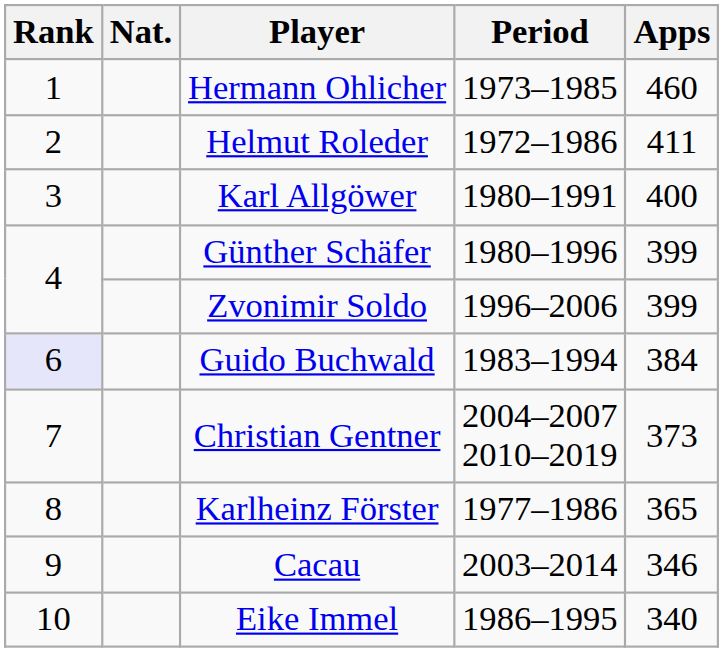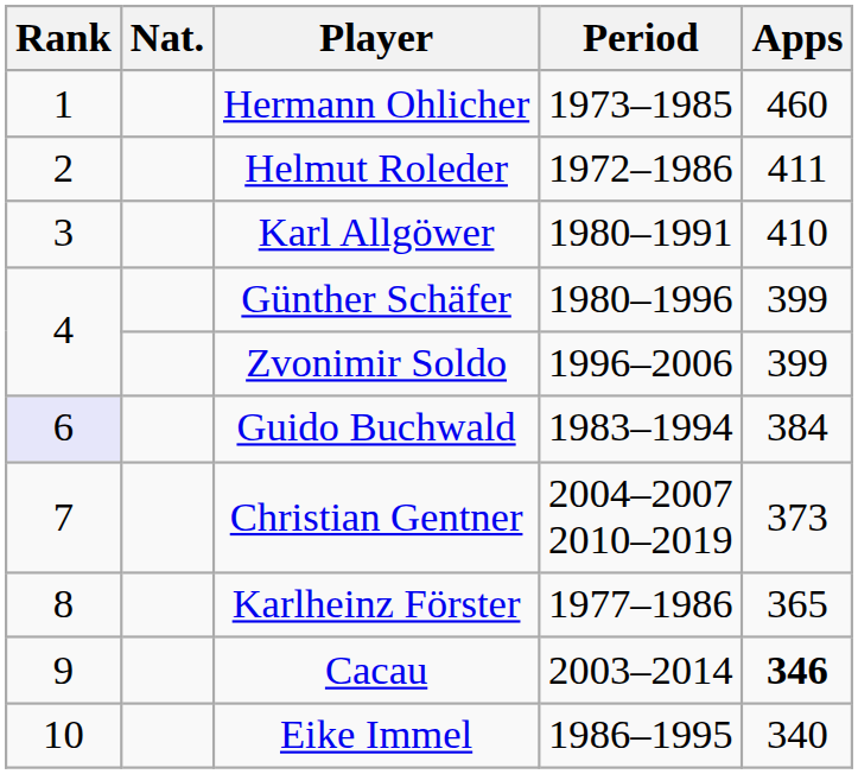 <table class="wikitable sortable" style="text-align: center;">
 <tr>
 <th>Rank</th>
 <th class="unsortable">Nat.</th>
 <th>Player</th>
 <th>Period</th>
 <th>Apps</th>
 </tr>
 <tr>
 <td>1</td>
 <td></td>
 <td><a href='#'>Hermann Ohlicher</a></td>
 <td>1973–1985</td>
 <td>460</td>
 </tr>
 <tr>
 <td>2</td>
 <td></td>
 <td><a href='#'>Helmut Roleder</a></td>
 <td>1972–1986</td>
 <td>411</td>
 </tr>
 <tr>
 <td>3</td>
 <td></td>
 <td><a href='#'>Karl Allgöwer</a></td>
 <td>1980–1991</td>
-<td>400</td>
+<td>410</td>
 </tr>
 <tr>
 <td rowspan=2>4</td>
 <td></td>
 <td><a href='#'>Günther Schäfer</a></td>
 <td>1980–1996</td>
 <td>399</td>
 </tr>
 <tr>
 <td></td>
 <td><a href='#'>Zvonimir Soldo</a></td>
 <td>1996–2006</td>
 <td>399</td>
 </tr>
 <tr>
 <td style="background: lavender;">6</td>
 <td></td>
 <td><a href='#'>Guido Buchwald</a></td>
 <td>1983–1994</td>
 <td>384</td>
 </tr>
 <tr>
 <td>7</td>
 <td></td>
 <td><a href='#'>Christian Gentner</a></td>
 <td>2004–2007<br>2010–2019</td>
 <td>373</td>
 </tr>
 <tr>
 <td>8</td>
 <td></td>
 <td><a href='#'>Karlheinz Förster</a></td>
 <td>1977–1986</td>
 <td>365</td>
 </tr>
 <tr>
 <td>9</td>
 <td></td>
 <td><a href='#'>Cacau</a></td>
 <td>2003–2014</td>
-<td>346</td>
+<td><strong>346</strong></td>
 </tr>
 <tr>
 <td>10</td>
 <td></td>
 <td><a href='#'>Eike Immel</a></td>
 <td>1986–1995</td>
 <td>340</td>
 </tr>
 </table>
